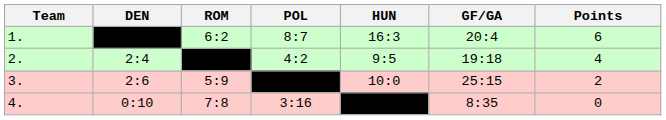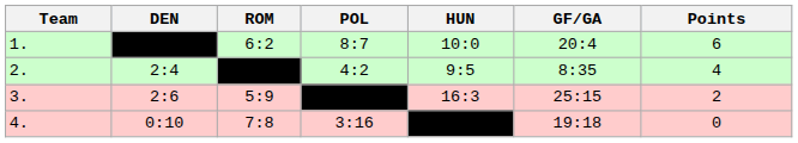 <table class="wikitable" bgcolor="#EFEFFF" width="50%">
 <tr bgcolor="#BCD2EE">
 <th>Team</th>
 <th>DEN</th>
 <th>ROM</th>
 <th>POL</th>
 <th>HUN</th>
 <th>GF/GA</th>
 <th>Points</th>
 </tr>
 <tr bgcolor="#ccffcc" align="center">
 <td align="left">1. </td>
 <td style="background:#000000;"></td>
 <td>6:2</td>
 <td>8:7</td>
-<td>16:3</td>
+<td>10:0</td>
 <td>20:4</td>
 <td>6</td>
 </tr>
 <tr bgcolor="#ccffcc" align="center">
 <td align="left">2. </td>
 <td>2:4</td>
 <td style="background:#000000;"></td>
 <td>4:2</td>
 <td>9:5</td>
-<td>19:18</td>
+<td>8:35</td>
 <td>4</td>
 </tr>
 <tr bgcolor="#ffcccc" align="center">
 <td align="left">3. </td>
 <td>2:6</td>
 <td>5:9</td>
 <td style="background:#000000;"></td>
-<td>10:0</td>
+<td>16:3</td>
 <td>25:15</td>
 <td>2</td>
 </tr>
 <tr bgcolor="#ffcccc" align="center">
 <td align="left">4. </td>
 <td>0:10</td>
 <td>7:8</td>
 <td>3:16</td>
 <td style="background:#000000;"></td>
-<td>8:35</td>
+<td>19:18</td>
 <td>0</td>
 </tr>
 </table>
